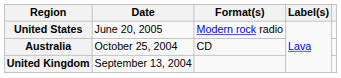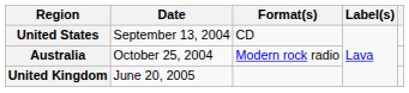 <table class="wikitable plainrowheaders">
 <tr>
 <th scope="col">Region</th>
 <th scope="col">Date</th>
 <th scope="col">Format(s)</th>
 <th scope="col">Label(s)</th>
 <th scope="col"></th>
 </tr>
 <tr>
 <th scope="row">United States</th>
-<td>June 20, 2005</td>
-<td><a href='#'>Modern rock</a> radio</td>
+<td>September 13, 2004</td>
+<td>CD</td>
 <td rowspan="3"><a href='#'>Lava</a></td>
 <td></td>
 </tr>
 <tr>
 <th scope="row">Australia</th>
 <td>October 25, 2004</td>
-<td>CD</td>
+<td><a href='#'>Modern rock</a> radio</td>
 <td></td>
 </tr>
 <tr>
 <th scope="row">United Kingdom</th>
-<td>September 13, 2004</td>
+<td>June 20, 2005</td>
 <td></td>
 <td></td>
 </tr>
 </table>
